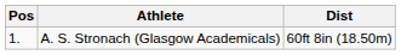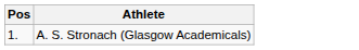 <table class="wikitable">
 <tr>
 <th>Pos</th>
 <th>Athlete</th>
-<th>Dist</th>
 </tr>
 <tr>
 <td>1.</td>
 <td>A. S. Stronach (Glasgow Academicals)</td>
-<td>60ft 8in (18.50m)</td>
 </tr>
 </table>
